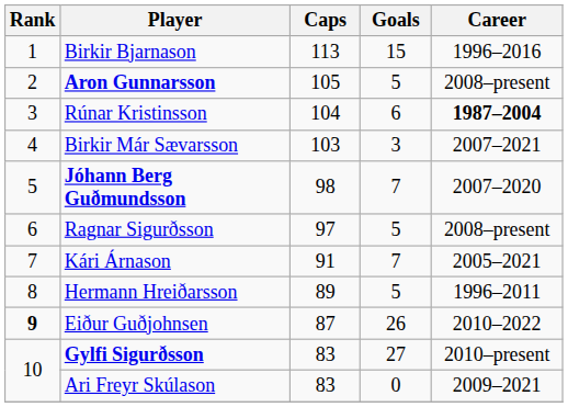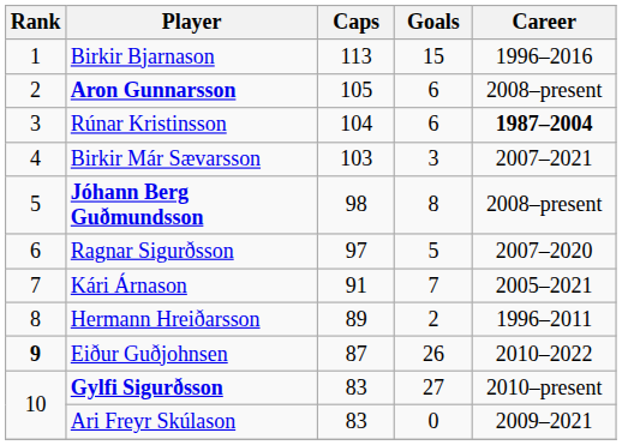 <table class="wikitable sortable" style="text-align:center;">
 <tr>
 <th width=30px>Rank</th>
 <th width=180px>Player</th>
 <th width=50px>Caps</th>
 <th width=50px>Goals</th>
 <th width=100px>Career</th>
 </tr>
 <tr>
 <td>1</td>
 <td align="left"><a href='#'>Birkir Bjarnason</a></td>
 <td>113</td>
 <td>15</td>
 <td>1996–2016</td>
 </tr>
 <tr>
 <td>2</td>
 <td align="left"><strong><a href='#'>Aron Gunnarsson</a></strong></td>
 <td>105</td>
-<td>5</td>
+<td>6</td>
 <td>2008–present</td>
 </tr>
 <tr>
 <td>3</td>
 <td align="left"><a href='#'>Rúnar Kristinsson</a></td>
 <td>104</td>
 <td>6</td>
 <td><strong>1987–2004</strong></td>
 </tr>
 <tr>
 <td>4</td>
 <td align="left"><a href='#'>Birkir Már Sævarsson</a></td>
 <td>103</td>
 <td>3</td>
 <td>2007–2021</td>
 </tr>
 <tr>
 <td>5</td>
 <td align="left"><strong><a href='#'>Jóhann Berg Guðmundsson</a></strong></td>
 <td>98</td>
-<td>7</td>
-<td>2007–2020</td>
+<td>8</td>
+<td>2008–present</td>
 </tr>
 <tr>
 <td>6</td>
 <td align="left"><a href='#'>Ragnar Sigurðsson</a></td>
 <td>97</td>
 <td>5</td>
-<td>2008–present</td>
+<td>2007–2020</td>
 </tr>
 <tr>
 <td>7</td>
 <td align="left"><a href='#'>Kári Árnason</a></td>
 <td>91</td>
 <td>7</td>
 <td>2005–2021</td>
 </tr>
 <tr>
 <td>8</td>
 <td align="left"><a href='#'>Hermann Hreiðarsson</a></td>
 <td>89</td>
-<td>5</td>
+<td>2</td>
 <td>1996–2011</td>
 </tr>
 <tr>
 <td><strong>9</strong></td>
 <td align="left"><a href='#'>Eiður Guðjohnsen</a></td>
 <td>87</td>
 <td>26</td>
 <td>2010–2022</td>
 </tr>
 <tr>
 <td rowspan="2">10</td>
 <td align="left"><strong><a href='#'>Gylfi Sigurðsson</a></strong></td>
 <td>83</td>
 <td>27</td>
 <td>2010–present</td>
 </tr>
 <tr>
 <td align="left"><a href='#'>Ari Freyr Skúlason</a></td>
 <td>83</td>
 <td>0</td>
 <td>2009–2021</td>
 </tr>
 <tr>
 </tr>
 </table>
